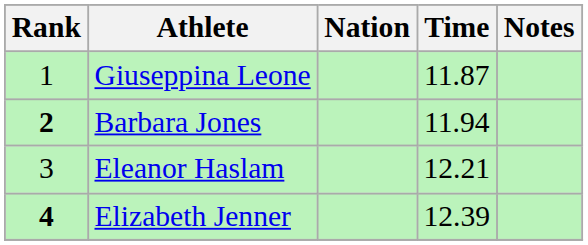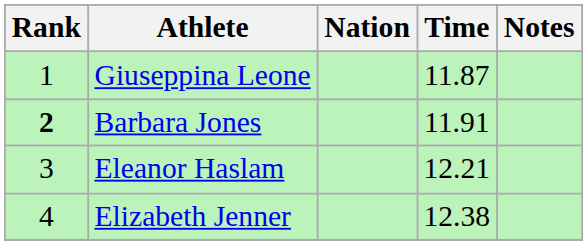 <table class="wikitable sortable" style="text-align:center">
 <tr>
 <th>Rank</th>
 <th>Athlete</th>
 <th>Nation</th>
 <th>Time</th>
 <th>Notes</th>
 </tr>
 <tr bgcolor=bbf3bb>
 <td>1</td>
 <td align=left><a href='#'>Giuseppina Leone</a></td>
 <td align=left></td>
 <td>11.87</td>
 <td></td>
 </tr>
 <tr bgcolor=bbf3bb>
 <td><strong>2</strong></td>
 <td align=left><a href='#'>Barbara Jones</a></td>
 <td align=left></td>
-<td>11.94</td>
+<td>11.91</td>
 <td></td>
 </tr>
 <tr bgcolor=bbf3bb>
 <td>3</td>
 <td align=left><a href='#'>Eleanor Haslam</a></td>
 <td align=left></td>
 <td>12.21</td>
 <td></td>
 </tr>
 <tr bgcolor=bbf3bb>
-<td><strong>4</strong></td>
+<td>4</td>
 <td align=left><a href='#'>Elizabeth Jenner</a></td>
 <td align=left></td>
-<td>12.39</td>
+<td>12.38</td>
 <td></td>
 </tr>
 <tr>
 </tr>
 </table>
